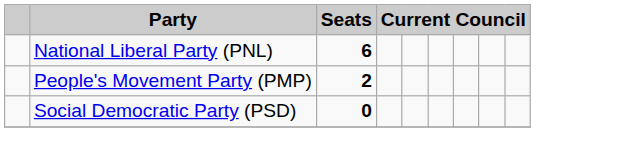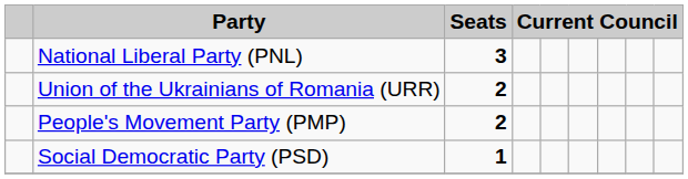 <table class="wikitable">
 <tr>
 <th style="background:#ccc">   </th>
 <th style="background:#ccc">Party</th>
 <th style="background:#ccc">Seats</th>
 <th style="background:#ccc" colspan="6">Current Council</th>
 </tr>
 <tr>
 <td>  </td>
 <td><a href='#'>National Liberal Party</a> (PNL)</td>
-<td style="text-align: right"><strong>6</strong></td>
+<td style="text-align: right"><strong>3</strong></td>
 <td>  </td>
 <td>  </td>
 <td>  </td>
 <td>  </td>
 <td>  </td>
 <td>  </td>
+</tr>
+<tr>
+<td>  </td>
+<td><a href='#'>Union of the Ukrainians of Romania</a> (URR)</td>
+<td style="text-align: right"><strong>2</strong></td>
+<td>  </td>
+<td>  </td>
+<td> </td>
+<td> </td>
+<td> </td>
+<td> </td>
 </tr>
 <tr>
 <td>  </td>
 <td><a href='#'>People's Movement Party</a> (PMP)</td>
 <td style="text-align: right"><strong>2</strong></td>
 <td>  </td>
 <td>  </td>
 <td> </td>
 <td> </td>
 <td> </td>
 <td> </td>
 </tr>
 <tr>
 <td>  </td>
 <td><a href='#'>Social Democratic Party</a> (PSD)</td>
-<td style="text-align: right"><strong>0</strong></td>
+<td style="text-align: right"><strong>1</strong></td>
 <td>  </td>
 <td> </td>
 <td> </td>
 <td> </td>
 <td> </td>
 <td> </td>
 </tr>
 <tr>
 </tr>
 </table>
